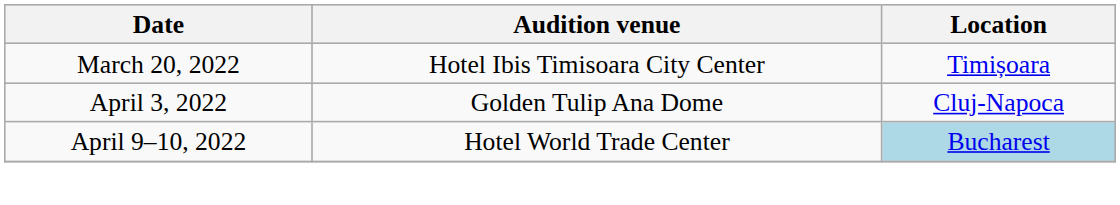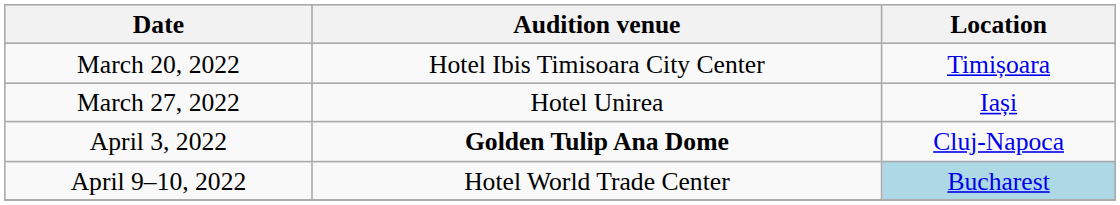 <table class="wikitable" style="text-align:center; line-height:17px; width:55%;">
 <tr>
 <th>Date</th>
 <th>Audition venue</th>
 <th>Location</th>
 </tr>
 <tr>
 <td>March 20, 2022</td>
 <td>Hotel Ibis Timisoara City Center</td>
 <td><a href='#'>Timișoara</a></td>
 </tr>
 <tr>
+<td>March 27, 2022</td>
+<td>Hotel Unirea</td>
+<td><a href='#'>Iași</a></td>
+</tr>
+<tr>
 <td>April 3, 2022</td>
-<td>Golden Tulip Ana Dome</td>
+<td><strong>Golden Tulip Ana Dome</strong></td>
 <td><a href='#'>Cluj-Napoca</a></td>
 </tr>
 <tr>
 <td>April 9–10, 2022</td>
 <td>Hotel World Trade Center</td>
 <td style="background: lightblue;"><a href='#'>Bucharest</a></td>
 </tr>
 <tr>
 </tr>
 </table>
